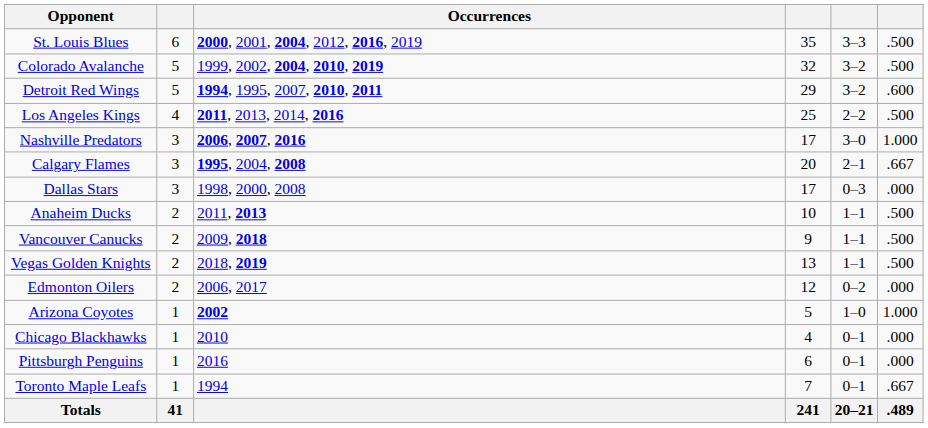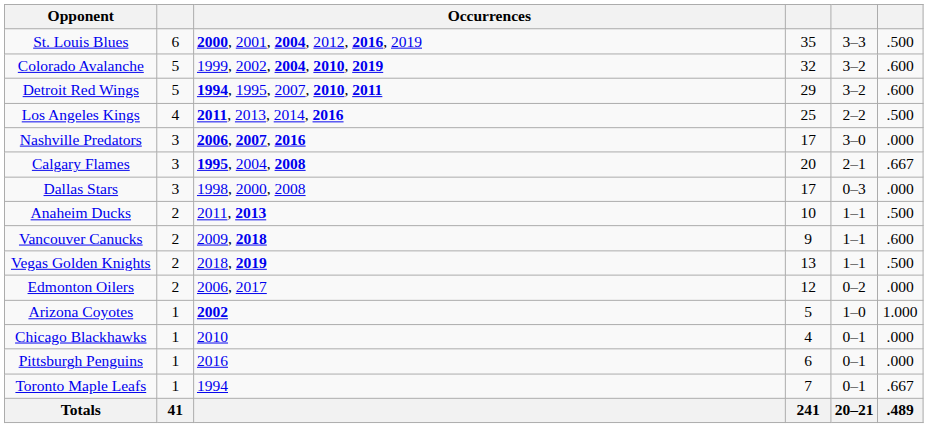 <table class="wikitable sortable" style="text-align: center; width: 75%;">
 <tr>
 <th width="150">Opponent</th>
 <th width="30"></th>
 <th>Occurrences</th>
 <th width="40"></th>
 <th width="40"></th>
 <th width="40"></th>
 </tr>
 <tr>
 <td><a href='#'>St. Louis Blues</a></td>
 <td>6</td>
 <td align=left><strong><a href='#'>2000</a></strong>, <a href='#'>2001</a>, <strong><a href='#'>2004</a></strong>, <a href='#'>2012</a>, <strong><a href='#'>2016</a></strong>, <a href='#'>2019</a></td>
 <td>35</td>
 <td>3–3</td>
 <td>.500</td>
 </tr>
 <tr>
 <td><a href='#'>Colorado Avalanche</a></td>
 <td>5</td>
 <td align=left><a href='#'>1999</a>, <a href='#'>2002</a>, <strong><a href='#'>2004</a></strong>, <strong><a href='#'>2010</a></strong>, <strong><a href='#'>2019</a></strong></td>
 <td>32</td>
 <td>3–2</td>
-<td>.500</td>
+<td>.600</td>
 </tr>
 <tr>
 <td><a href='#'>Detroit Red Wings</a></td>
 <td>5</td>
 <td align=left><strong><a href='#'>1994</a></strong>, <a href='#'>1995</a>, <a href='#'>2007</a>, <strong><a href='#'>2010</a></strong>, <strong><a href='#'>2011</a></strong></td>
 <td>29</td>
 <td>3–2</td>
 <td>.600</td>
 </tr>
 <tr>
 <td><a href='#'>Los Angeles Kings</a></td>
 <td>4</td>
 <td align=left><strong><a href='#'>2011</a></strong>, <a href='#'>2013</a>, <a href='#'>2014</a>, <strong><a href='#'>2016</a></strong></td>
 <td>25</td>
 <td>2–2</td>
 <td>.500</td>
 </tr>
 <tr>
 <td><a href='#'>Nashville Predators</a></td>
 <td>3</td>
 <td align=left><strong><a href='#'>2006</a></strong>, <strong><a href='#'>2007</a></strong>, <strong><a href='#'>2016</a></strong></td>
 <td>17</td>
 <td>3–0</td>
-<td>1.000</td>
+<td>.000</td>
 </tr>
 <tr>
 <td><a href='#'>Calgary Flames</a></td>
 <td>3</td>
 <td align=left><strong><a href='#'>1995</a></strong>, <a href='#'>2004</a>, <strong><a href='#'>2008</a></strong></td>
 <td>20</td>
 <td>2–1</td>
 <td>.667</td>
 </tr>
 <tr>
 <td><a href='#'>Dallas Stars</a></td>
 <td>3</td>
 <td align=left><a href='#'>1998</a>, <a href='#'>2000</a>, <a href='#'>2008</a></td>
 <td>17</td>
 <td>0–3</td>
 <td>.000</td>
 </tr>
 <tr>
 <td><a href='#'>Anaheim Ducks</a></td>
 <td>2</td>
 <td align=left><a href='#'>2011</a>, <strong><a href='#'>2013</a></strong></td>
 <td>10</td>
 <td>1–1</td>
 <td>.500</td>
 </tr>
 <tr>
 <td><a href='#'>Vancouver Canucks</a></td>
 <td>2</td>
 <td align=left><a href='#'>2009</a>, <strong><a href='#'>2018</a></strong></td>
 <td>9</td>
 <td>1–1</td>
-<td>.500</td>
+<td>.600</td>
 </tr>
 <tr>
 <td><a href='#'>Vegas Golden Knights</a></td>
 <td>2</td>
 <td align=left><a href='#'>2018</a>, <strong><a href='#'>2019</a></strong></td>
 <td>13</td>
 <td>1–1</td>
 <td>.500</td>
 </tr>
 <tr>
 <td><a href='#'>Edmonton Oilers</a></td>
 <td>2</td>
 <td align=left><a href='#'>2006</a>, <a href='#'>2017</a></td>
 <td>12</td>
 <td>0–2</td>
 <td>.000</td>
 </tr>
 <tr>
 <td><a href='#'>Arizona Coyotes</a></td>
 <td>1</td>
 <td align=left><strong><a href='#'>2002</a></strong></td>
 <td>5</td>
 <td>1–0</td>
 <td>1.000</td>
 </tr>
 <tr>
 <td><a href='#'>Chicago Blackhawks</a></td>
 <td>1</td>
 <td align=left><a href='#'>2010</a></td>
 <td>4</td>
 <td>0–1</td>
 <td>.000</td>
 </tr>
 <tr>
 <td><a href='#'>Pittsburgh Penguins</a></td>
 <td>1</td>
 <td align=left><a href='#'>2016</a></td>
 <td>6</td>
 <td>0–1</td>
 <td>.000</td>
 </tr>
 <tr>
 <td><a href='#'>Toronto Maple Leafs</a></td>
 <td>1</td>
 <td align=left><a href='#'>1994</a></td>
 <td>7</td>
 <td>0–1</td>
 <td>.667</td>
 </tr>
 <tr>
 <th width="150">Totals</th>
 <th width="30">41</th>
 <th></th>
 <th width="40">241</th>
 <th width="40">20–21</th>
 <th width="40">.489</th>
 </tr>
 </table>
